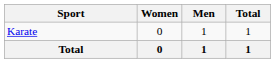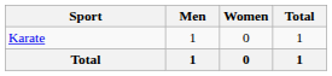 <table class="wikitable sortable" style="text-align:center;">
 <tr>
 <th width=180>Sport</th>
+<th width=55>Men</th>
 <th width=55>Women</th>
-<th width=55>Men</th>
 <th width=55>Total</th>
 </tr>
 <tr>
 <td align=left><a href='#'>Karate</a></td>
+<td>1</td>
 <td>0</td>
-<td>1</td>
 <td>1</td>
 </tr>
 <tr>
 <th>Total</th>
+<th>1</th>
 <th>0</th>
-<th>1</th>
 <th>1</th>
 </tr>
 </table>
